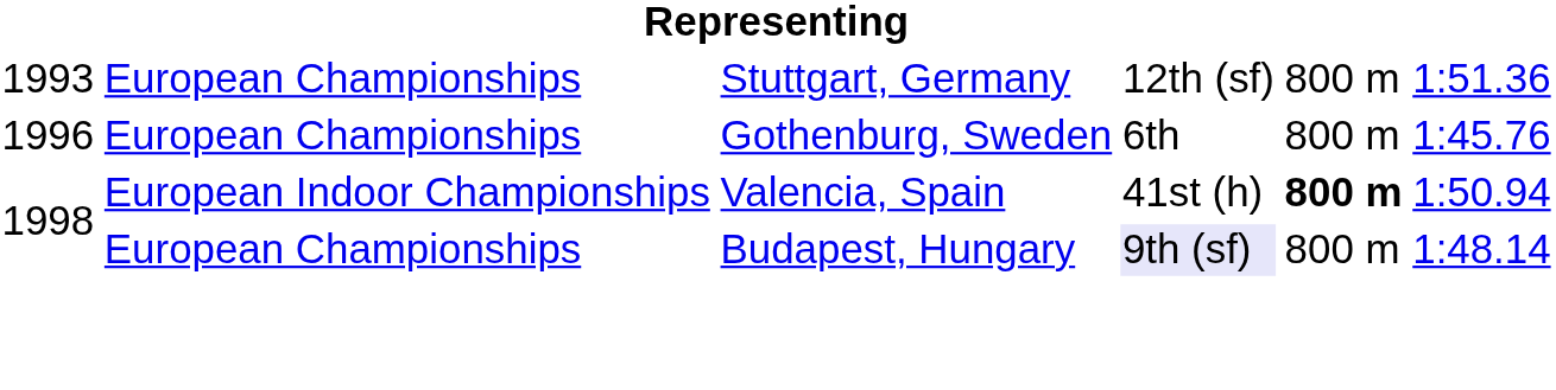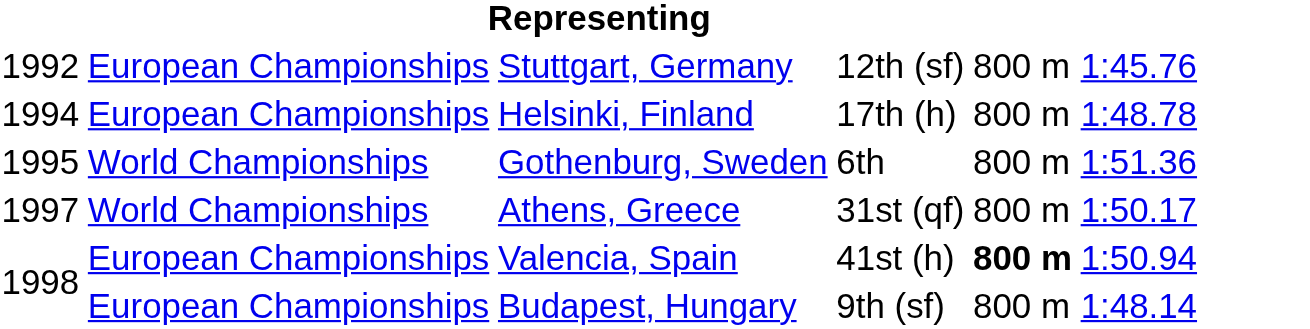 <table>
 <tr>
 <th colspan="6">Representing </th>
 </tr>
 <tr>
-<td>1993</td>
+<td>1992</td>
 <td><a href='#'>European Championships</a></td>
 <td><a href='#'>Stuttgart, Germany</a></td>
 <td>12th (sf)</td>
 <td>800 m</td>
+<td><a href='#'>1:45.76</a></td>
+</tr>
+<tr>
+<td>1994</td>
+<td><a href='#'>European Championships</a></td>
+<td><a href='#'>Helsinki, Finland</a></td>
+<td>17th (h)</td>
+<td>800 m</td>
+<td><a href='#'>1:48.78</a></td>
+</tr>
+<tr>
+<td>1995</td>
+<td><a href='#'>World Championships</a></td>
+<td><a href='#'>Gothenburg, Sweden</a></td>
+<td>6th</td>
+<td>800 m</td>
 <td><a href='#'>1:51.36</a></td>
 </tr>
 <tr>
-<td>1996</td>
-<td><a href='#'>European Championships</a></td>
-<td><a href='#'>Gothenburg, Sweden</a></td>
-<td>6th</td>
+<td>1997</td>
+<td><a href='#'>World Championships</a></td>
+<td><a href='#'>Athens, Greece</a></td>
+<td>31st (qf)</td>
 <td>800 m</td>
-<td><a href='#'>1:45.76</a></td>
+<td><a href='#'>1:50.17</a></td>
 </tr>
 <tr>
 <td rowspan=2>1998</td>
-<td><a href='#'>European Indoor Championships</a></td>
+<td><a href='#'>European Championships</a></td>
 <td><a href='#'>Valencia, Spain</a></td>
 <td>41st (h)</td>
 <td><strong>800 m</strong></td>
 <td><a href='#'>1:50.94</a></td>
 </tr>
 <tr>
 <td><a href='#'>European Championships</a></td>
 <td><a href='#'>Budapest, Hungary</a></td>
-<td style="background: lavender;">9th (sf)</td>
+<td>9th (sf)</td>
 <td>800 m</td>
 <td><a href='#'>1:48.14</a></td>
 </tr>
 </table>
